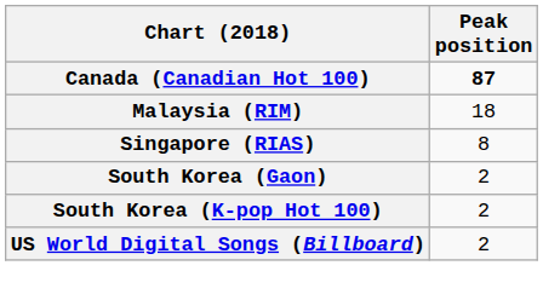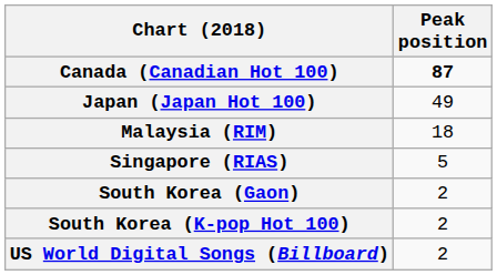 <table class="wikitable sortable plainrowheaders" style="text-align:center">
 <tr>
 <th scope="col">Chart (2018)</th>
 <th scope="col">Peak<br> position</th>
 </tr>
 <tr>
 <th scope="row">Canada (<a href='#'>Canadian Hot 100</a>)</th>
 <td><strong>87</strong></td>
 </tr>
 <tr>
+<th scope="row">Japan (<a href='#'>Japan Hot 100</a>)</th>
+<td>49</td>
+</tr>
+<tr>
 <th scope="row">Malaysia (<a href='#'>RIM</a>)</th>
 <td>18</td>
 </tr>
 <tr>
 <th scope="row">Singapore (<a href='#'>RIAS</a>)</th>
-<td>8</td>
+<td>5</td>
 </tr>
 <tr>
 <th scope="row">South Korea (<a href='#'>Gaon</a>)</th>
 <td>2</td>
 </tr>
 <tr>
 <th scope="row">South Korea (<a href='#'>K-pop Hot 100</a>)</th>
 <td>2</td>
 </tr>
 <tr>
 <th scope="row">US <a href='#'>World Digital Songs</a> (<a href='#'><em>Billboard</em></a>)</th>
 <td>2</td>
 </tr>
 </table>
